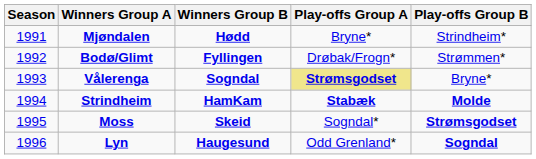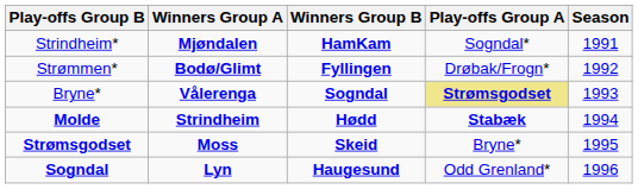 <table class="wikitable sortable" style="text-align:center;">
 <tr>
-<th>Season</th>
+<th>Play-offs Group B</th>
 <th>Winners Group A</th>
 <th>Winners Group B</th>
 <th>Play-offs Group A</th>
-<th>Play-offs Group B</th>
+<th>Season</th>
 </tr>
 <tr>
+<td><a href='#'>Strindheim</a>*</td>
+<td><strong><a href='#'>Mjøndalen</a></strong></td>
+<td><strong><a href='#'>HamKam</a></strong></td>
+<td><a href='#'>Sogndal</a>*</td>
 <td><a href='#'>1991</a></td>
-<td><strong><a href='#'>Mjøndalen</a></strong></td>
-<td><strong><a href='#'>Hødd</a></strong></td>
-<td><a href='#'>Bryne</a>*</td>
-<td><a href='#'>Strindheim</a>*</td>
 </tr>
 <tr>
-<td><a href='#'>1992</a></td>
+<td><a href='#'>Strømmen</a>*</td>
 <td><strong><a href='#'>Bodø/Glimt</a></strong></td>
 <td><strong><a href='#'>Fyllingen</a></strong></td>
 <td><a href='#'>Drøbak/Frogn</a>*</td>
-<td><a href='#'>Strømmen</a>*</td>
+<td><a href='#'>1992</a></td>
 </tr>
 <tr>
-<td><a href='#'>1993</a></td>
+<td><a href='#'>Bryne</a>*</td>
 <td><strong><a href='#'>Vålerenga</a></strong></td>
 <td><strong><a href='#'>Sogndal</a></strong></td>
 <td style="background: khaki;"><strong><a href='#'>Strømsgodset</a></strong></td>
-<td><a href='#'>Bryne</a>*</td>
+<td><a href='#'>1993</a></td>
 </tr>
 <tr>
+<td><strong><a href='#'>Molde</a></strong></td>
+<td><strong><a href='#'>Strindheim</a></strong></td>
+<td><strong><a href='#'>Hødd</a></strong></td>
+<td><strong><a href='#'>Stabæk</a></strong></td>
 <td><a href='#'>1994</a></td>
-<td><strong><a href='#'>Strindheim</a></strong></td>
-<td><strong><a href='#'>HamKam</a></strong></td>
-<td><strong><a href='#'>Stabæk</a></strong></td>
-<td><strong><a href='#'>Molde</a></strong></td>
 </tr>
 <tr>
-<td><a href='#'>1995</a></td>
+<td><strong><a href='#'>Strømsgodset</a></strong></td>
 <td><strong><a href='#'>Moss</a></strong></td>
 <td><strong><a href='#'>Skeid</a></strong></td>
-<td><a href='#'>Sogndal</a>*</td>
-<td><strong><a href='#'>Strømsgodset</a></strong></td>
+<td><a href='#'>Bryne</a>*</td>
+<td><a href='#'>1995</a></td>
 </tr>
 <tr>
-<td><a href='#'>1996</a></td>
+<td><strong><a href='#'>Sogndal</a></strong></td>
 <td><strong><a href='#'>Lyn</a></strong></td>
 <td><strong><a href='#'>Haugesund</a></strong></td>
 <td><a href='#'>Odd Grenland</a>*</td>
-<td><strong><a href='#'>Sogndal</a></strong></td>
+<td><a href='#'>1996</a></td>
 </tr>
 </table>
